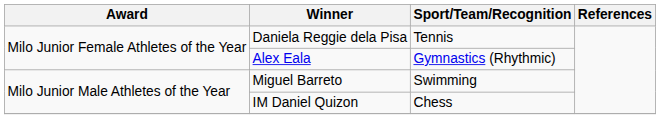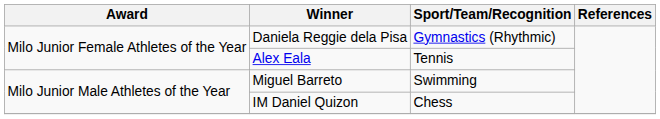 <table class="wikitable">
 <tr>
 <th>Award</th>
 <th>Winner</th>
 <th>Sport/Team/Recognition</th>
 <th>References</th>
 </tr>
 <tr>
 <td rowspan=2>Milo Junior Female Athletes of the Year</td>
 <td>Daniela Reggie dela Pisa</td>
-<td>Tennis <br> </td>
+<td><a href='#'>Gymnastics</a> (Rhythmic) <br> </td>
 <td rowspan=4></td>
 </tr>
 <tr>
 <td><a href='#'>Alex Eala</a></td>
-<td><a href='#'>Gymnastics</a> (Rhythmic) <br> </td>
+<td>Tennis <br> </td>
 </tr>
 <tr>
 <td rowspan=2>Milo Junior Male Athletes of the Year</td>
 <td>Miguel Barreto</td>
 <td>Swimming <br> </td>
 </tr>
 <tr>
 <td>IM Daniel Quizon</td>
 <td>Chess <br> </td>
 </tr>
 <tr>
 </tr>
 </table>
